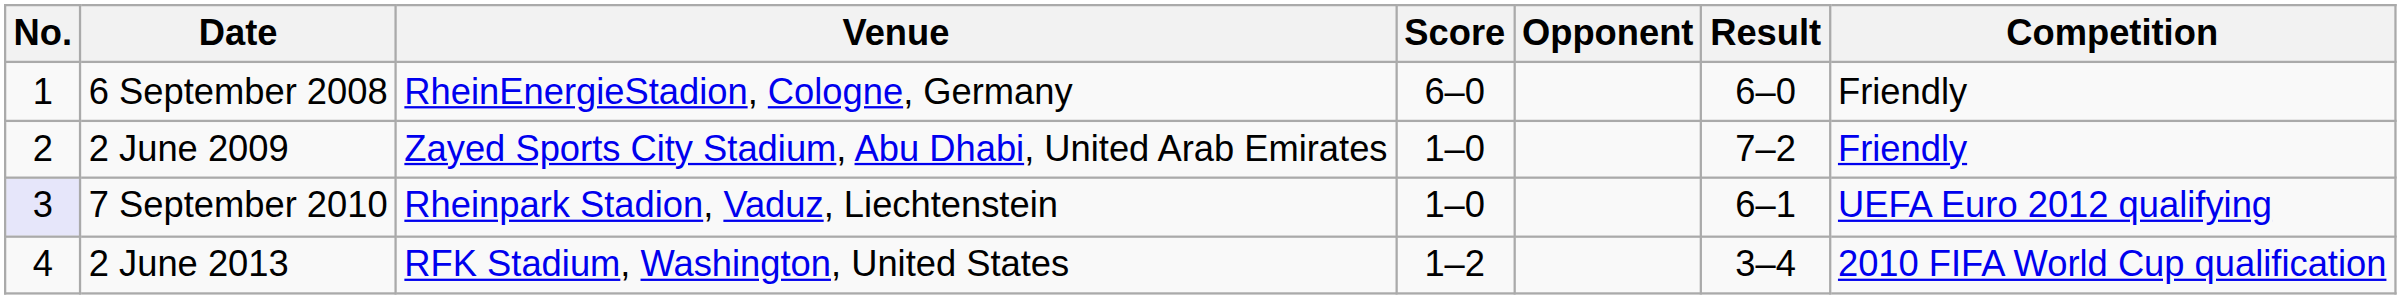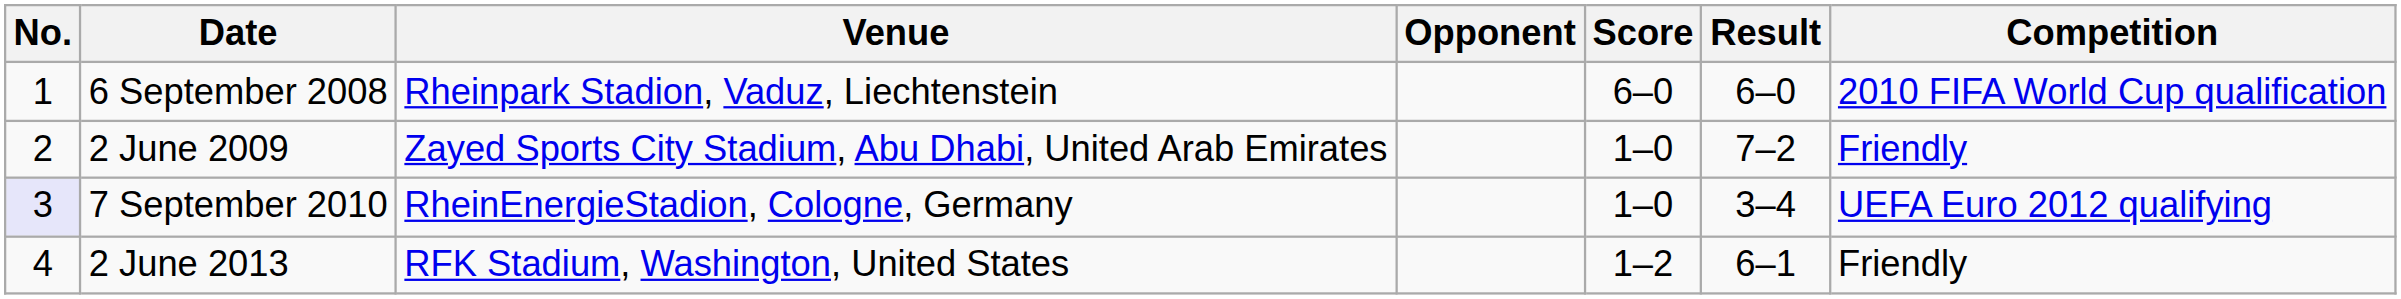 <table class="wikitable sortable">
 <tr>
 <th scope="col">No.</th>
 <th scope="col">Date</th>
 <th scope="col">Venue</th>
+<th scope="col">Opponent</th>
 <th scope="col">Score</th>
-<th scope="col">Opponent</th>
 <th scope="col">Result</th>
 <th scope="col">Competition</th>
 </tr>
 <tr>
 <td style="text-align:center">1</td>
 <td>6 September 2008</td>
-<td><a href='#'>RheinEnergieStadion</a>, <a href='#'>Cologne</a>, Germany</td>
-<td style="text-align:center">6–0</td>
+<td><a href='#'>Rheinpark Stadion</a>, <a href='#'>Vaduz</a>, Liechtenstein</td>
 <td></td>
 <td style="text-align:center">6–0</td>
-<td>Friendly</td>
+<td style="text-align:center">6–0</td>
+<td><a href='#'>2010 FIFA World Cup qualification</a></td>
 </tr>
 <tr>
 <td style="text-align:center">2</td>
 <td>2 June 2009</td>
 <td><a href='#'>Zayed Sports City Stadium</a>, <a href='#'>Abu Dhabi</a>, United Arab Emirates</td>
+<td></td>
 <td style="text-align:center">1–0</td>
-<td></td>
 <td style="text-align:center">7–2</td>
 <td><a href='#'>Friendly</a></td>
 </tr>
 <tr>
 <td style="background: lavender; text-align:center">3</td>
 <td>7 September 2010</td>
-<td><a href='#'>Rheinpark Stadion</a>, <a href='#'>Vaduz</a>, Liechtenstein</td>
+<td><a href='#'>RheinEnergieStadion</a>, <a href='#'>Cologne</a>, Germany</td>
+<td></td>
 <td style="text-align:center">1–0</td>
-<td></td>
-<td style="text-align:center">6–1</td>
+<td style="text-align:center">3–4</td>
 <td><a href='#'>UEFA Euro 2012 qualifying</a></td>
 </tr>
 <tr>
 <td style="text-align:center">4</td>
 <td>2 June 2013</td>
 <td><a href='#'>RFK Stadium</a>, <a href='#'>Washington</a>, United States</td>
+<td></td>
 <td style="text-align:center">1–2</td>
-<td></td>
-<td style="text-align:center">3–4</td>
-<td><a href='#'>2010 FIFA World Cup qualification</a></td>
+<td style="text-align:center">6–1</td>
+<td>Friendly</td>
 </tr>
 </table>
